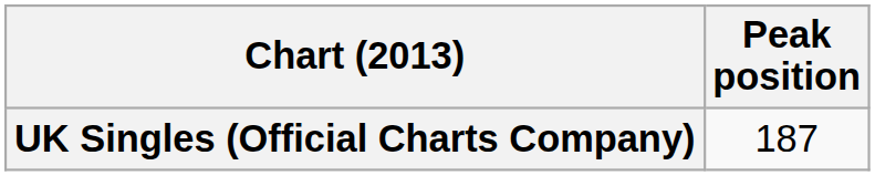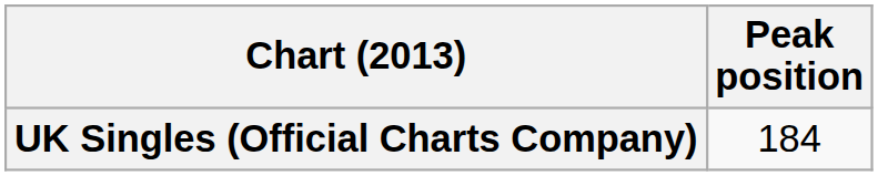 <table class="wikitable plainrowheaders" style="text-align:center">
 <tr>
 <th scope="col">Chart (2013)</th>
 <th scope="col">Peak<br>position</th>
 </tr>
 <tr>
 <th scope="row">UK Singles (Official Charts Company)</th>
-<td>187</td>
+<td>184</td>
 </tr>
 </table>
